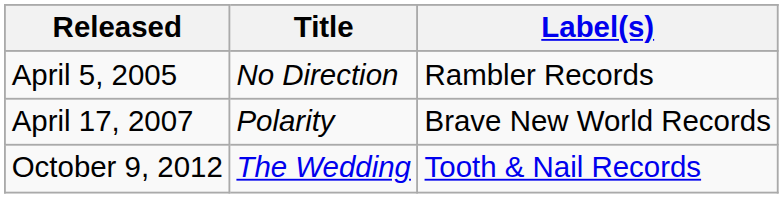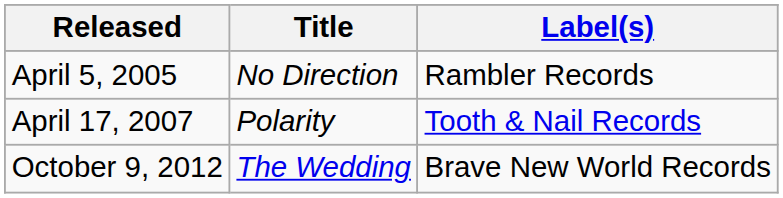 <table class="wikitable">
 <tr>
 <th>Released</th>
 <th>Title</th>
 <th><a href='#'>Label(s)</a></th>
 </tr>
 <tr>
 <td>April 5, 2005</td>
 <td><em>No Direction</em></td>
 <td>Rambler Records</td>
 </tr>
 <tr>
 <td>April 17, 2007</td>
 <td><em>Polarity</em></td>
-<td>Brave New World Records</td>
+<td><a href='#'>Tooth & Nail Records</a></td>
 </tr>
 <tr>
 <td>October 9, 2012</td>
 <td><em><a href='#'>The Wedding</a></em></td>
-<td><a href='#'>Tooth & Nail Records</a></td>
+<td>Brave New World Records</td>
 </tr>
 </table>
